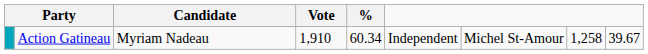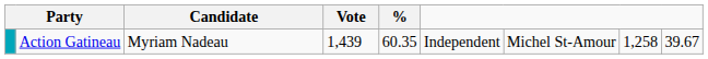 <table class="wikitable">
 <tr>
 <th bgcolor="#DDDDFF" width="100px" colspan="2">Party</th>
 <th bgcolor="#DDDDFF" width="200px">Candidate</th>
 <th bgcolor="#DDDDFF" width="50px">Vote</th>
 <th bgcolor="#DDDDFF" width="30px">%</th>
 </tr>
 <tr>
 <td bgcolor=#00a7ba> </td>
 <td><a href='#'>Action Gatineau</a></td>
 <td>Myriam Nadeau</td>
-<td>1,910</td>
-<td>60.34<br></td>
+<td>1,439</td>
+<td>60.35<br></td>
 <td>Independent</td>
 <td>Michel St-Amour</td>
 <td>1,258</td>
 <td>39.67</td>
 </tr>
 </table>
